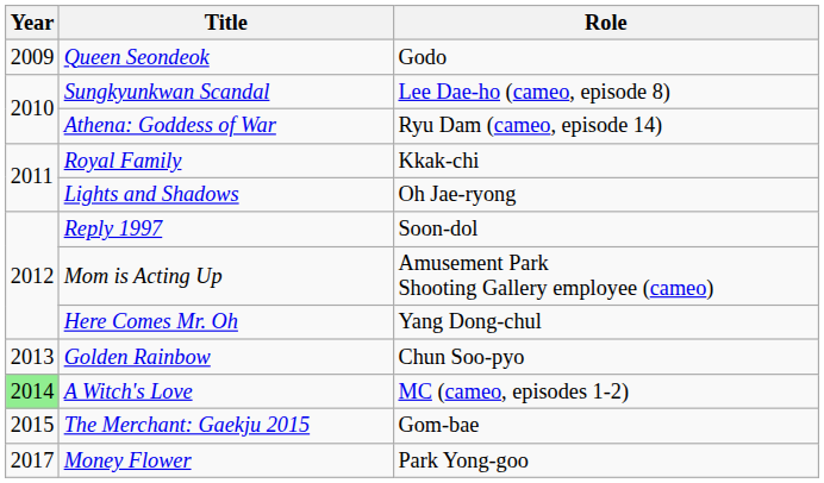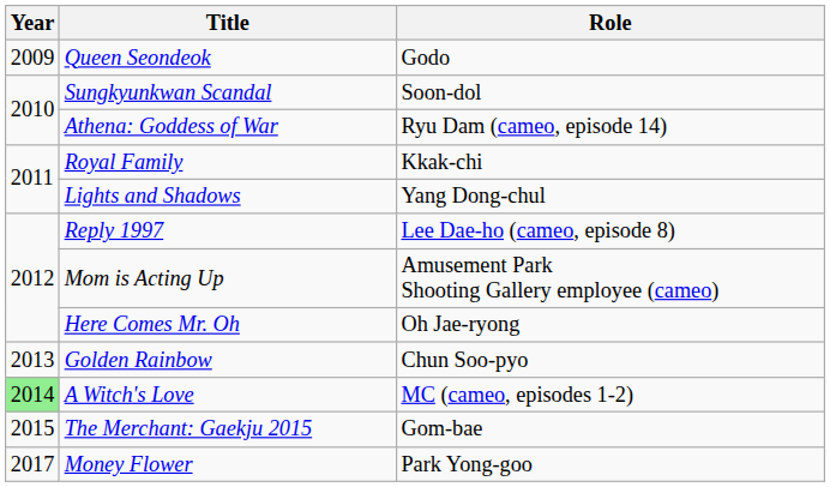 <table class="wikitable" style="width:600px">
 <tr>
 <th width=10>Year</th>
 <th>Title</th>
 <th>Role</th>
 </tr>
 <tr>
 <td>2009</td>
 <td><em><a href='#'>Queen Seondeok</a></em></td>
 <td>Godo</td>
 </tr>
 <tr>
 <td rowspan=2>2010</td>
 <td><em><a href='#'>Sungkyunkwan Scandal</a></em></td>
-<td><a href='#'>Lee Dae-ho</a> (<a href='#'>cameo</a>, episode 8)</td>
+<td>Soon-dol</td>
 </tr>
 <tr>
 <td><em><a href='#'>Athena: Goddess of War</a></em></td>
 <td>Ryu Dam (<a href='#'>cameo</a>, episode 14)</td>
 </tr>
 <tr>
 <td rowspan=2>2011</td>
 <td><em><a href='#'>Royal Family</a></em></td>
 <td>Kkak-chi</td>
 </tr>
 <tr>
 <td><em><a href='#'>Lights and Shadows</a></em></td>
-<td>Oh Jae-ryong</td>
+<td>Yang Dong-chul</td>
 </tr>
 <tr>
 <td rowspan=3>2012</td>
 <td><em><a href='#'>Reply 1997</a></em></td>
-<td>Soon-dol</td>
+<td><a href='#'>Lee Dae-ho</a> (<a href='#'>cameo</a>, episode 8)</td>
 </tr>
 <tr>
 <td><em>Mom is Acting Up</em></td>
 <td>Amusement Park <br> Shooting Gallery employee (<a href='#'>cameo</a>)</td>
 </tr>
 <tr>
 <td><em><a href='#'>Here Comes Mr. Oh</a></em></td>
-<td>Yang Dong-chul</td>
+<td>Oh Jae-ryong</td>
 </tr>
 <tr>
 <td>2013</td>
 <td><em><a href='#'>Golden Rainbow</a></em></td>
 <td>Chun Soo-pyo</td>
 </tr>
 <tr>
 <td style="background: lightgreen;">2014</td>
 <td><em><a href='#'>A Witch's Love</a></em></td>
 <td><a href='#'>MC</a> (<a href='#'>cameo</a>, episodes 1-2)</td>
 </tr>
 <tr>
 <td>2015</td>
 <td><em><a href='#'>The Merchant: Gaekju 2015</a></em></td>
 <td>Gom-bae</td>
 </tr>
 <tr>
 <td>2017</td>
 <td><em><a href='#'>Money Flower</a></em></td>
 <td>Park Yong-goo</td>
 </tr>
 </table>
